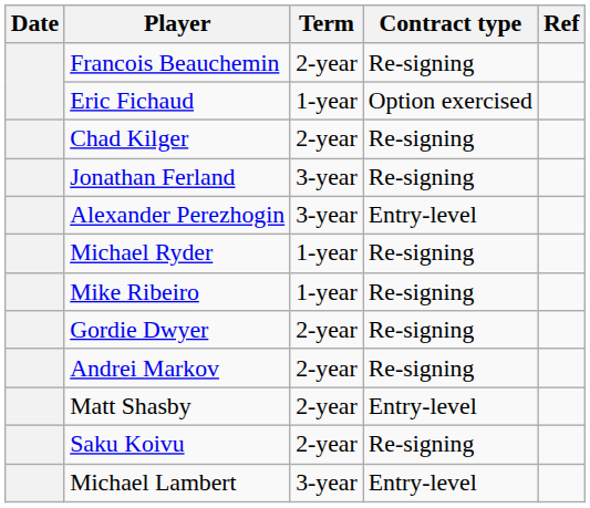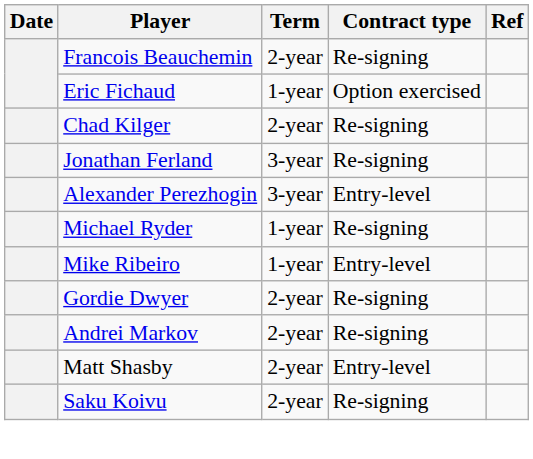 <table class="wikitable plainrowheaders">
 <tr style="background:#ddd; text-align:center;">
 <th>Date</th>
 <th>Player</th>
 <th>Term</th>
 <th>Contract type</th>
 <th>Ref</th>
 </tr>
 <tr>
 <th scope="row" rowspan=2></th>
 <td><a href='#'>Francois Beauchemin</a></td>
 <td>2-year</td>
 <td>Re-signing</td>
 <td></td>
 </tr>
 <tr>
 <td><a href='#'>Eric Fichaud</a></td>
 <td>1-year</td>
 <td>Option exercised</td>
 <td></td>
 </tr>
 <tr>
 <th scope="row"></th>
 <td><a href='#'>Chad Kilger</a></td>
 <td>2-year</td>
 <td>Re-signing</td>
 <td></td>
 </tr>
 <tr>
 <th scope="row"></th>
 <td><a href='#'>Jonathan Ferland</a></td>
 <td>3-year</td>
 <td>Re-signing</td>
 <td></td>
 </tr>
 <tr>
 <th scope="row"></th>
 <td><a href='#'>Alexander Perezhogin</a></td>
 <td>3-year</td>
 <td>Entry-level</td>
 <td></td>
 </tr>
 <tr>
 <th scope="row"></th>
 <td><a href='#'>Michael Ryder</a></td>
 <td>1-year</td>
 <td>Re-signing</td>
 <td></td>
 </tr>
 <tr>
 <th scope="row"></th>
 <td><a href='#'>Mike Ribeiro</a></td>
 <td>1-year</td>
-<td>Re-signing</td>
+<td>Entry-level</td>
 <td></td>
 </tr>
 <tr>
 <th scope="row"></th>
 <td><a href='#'>Gordie Dwyer</a></td>
 <td>2-year</td>
 <td>Re-signing</td>
 <td></td>
 </tr>
 <tr>
 <th scope="row"></th>
 <td><a href='#'>Andrei Markov</a></td>
 <td>2-year</td>
 <td>Re-signing</td>
 <td></td>
 </tr>
 <tr>
 <th scope="row"></th>
 <td>Matt Shasby</td>
 <td>2-year</td>
 <td>Entry-level</td>
 <td></td>
 </tr>
 <tr>
 <th scope="row"></th>
 <td><a href='#'>Saku Koivu</a></td>
 <td>2-year</td>
 <td>Re-signing</td>
 <td></td>
 </tr>
-<tr>
-<th scope="row"></th>
-<td>Michael Lambert</td>
-<td>3-year</td>
-<td>Entry-level</td>
-<td></td>
-</tr>
 </table>
